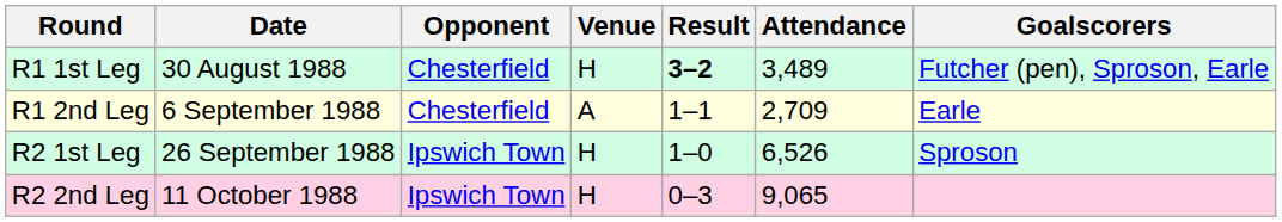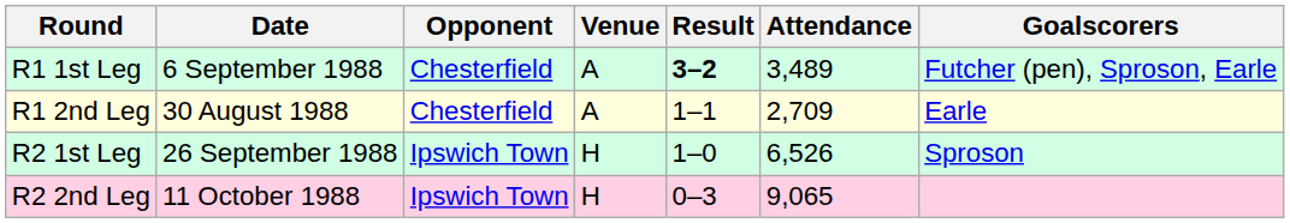 <table class="wikitable">
 <tr>
 <th>Round</th>
 <th>Date</th>
 <th>Opponent</th>
 <th>Venue</th>
 <th>Result</th>
 <th>Attendance</th>
 <th>Goalscorers</th>
 </tr>
 <tr style="background-color: #d0ffe3;">
 <td>R1 1st Leg</td>
-<td>30 August 1988</td>
+<td>6 September 1988</td>
 <td><a href='#'>Chesterfield</a></td>
-<td>H</td>
+<td>A</td>
 <td><strong>3–2</strong></td>
 <td>3,489</td>
 <td><a href='#'>Futcher</a> (pen), <a href='#'>Sproson</a>, <a href='#'>Earle</a></td>
 </tr>
 <tr style="background-color: #ffffdd;">
 <td>R1 2nd Leg</td>
-<td>6 September 1988</td>
+<td>30 August 1988</td>
 <td><a href='#'>Chesterfield</a></td>
 <td>A</td>
 <td>1–1</td>
 <td>2,709</td>
 <td><a href='#'>Earle</a></td>
 </tr>
 <tr style="background-color: #d0ffe3;">
 <td>R2 1st Leg</td>
 <td>26 September 1988</td>
 <td><a href='#'>Ipswich Town</a></td>
 <td>H</td>
 <td>1–0</td>
 <td>6,526</td>
 <td><a href='#'>Sproson</a></td>
 </tr>
 <tr style="background-color: #ffd0e3;">
 <td>R2 2nd Leg</td>
 <td>11 October 1988</td>
 <td><a href='#'>Ipswich Town</a></td>
 <td>H</td>
 <td>0–3</td>
 <td>9,065</td>
 <td></td>
 </tr>
 </table>
